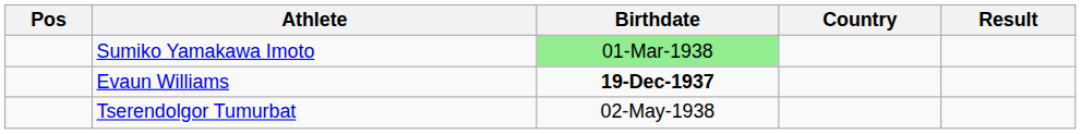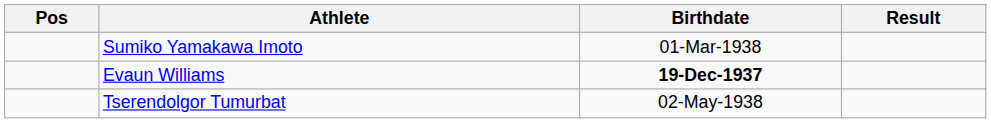 <table class="wikitable"  style="text-align:center; width:70%;">
 <tr>
 <th>Pos</th>
 <th>Athlete</th>
 <th>Birthdate</th>
-<th>Country</th>
 <th>Result</th>
 </tr>
 <tr>
 <td align=center></td>
 <td align=left><a href='#'>Sumiko Yamakawa Imoto</a></td>
-<td style="background: lightgreen;">01-Mar-1938</td>
-<td align=left></td>
+<td>01-Mar-1938</td>
 <td></td>
 </tr>
 <tr>
 <td align=center></td>
 <td align=left><a href='#'>Evaun Williams</a></td>
 <td><strong>19-Dec-1937</strong></td>
-<td align=left></td>
 <td></td>
 </tr>
 <tr>
 <td align=center></td>
 <td align=left><a href='#'>Tserendolgor Tumurbat</a></td>
 <td>02-May-1938</td>
-<td align=left></td>
 <td></td>
 </tr>
 </table>
